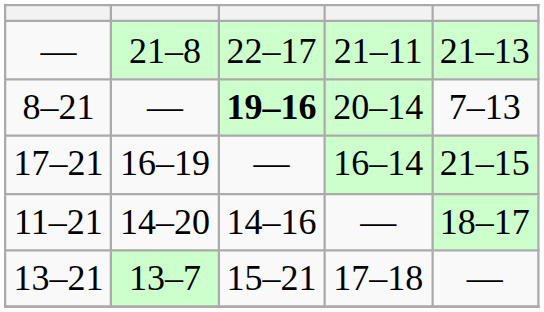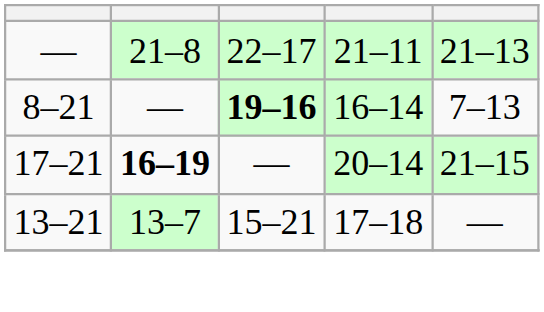 <table class="wikitable" style="text-align: center;">
 <tr>
 <th></th>
 <th></th>
 <th></th>
 <th></th>
 <th></th>
 </tr>
 <tr>
 <td>—</td>
 <td style="background:#ccffcc;">21–8</td>
 <td style="background:#ccffcc;">22–17</td>
 <td style="background:#ccffcc;">21–11</td>
 <td style="background:#ccffcc;">21–13</td>
 </tr>
 <tr>
 <td>8–21</td>
 <td>—</td>
 <td style="background:#ccffcc;"><strong>19–16</strong></td>
-<td style="background:#ccffcc;">20–14</td>
+<td style="background:#ccffcc;">16–14</td>
 <td>7–13</td>
 </tr>
 <tr>
 <td>17–21</td>
-<td>16–19</td>
+<td><strong>16–19</strong></td>
 <td>—</td>
-<td style="background:#ccffcc;">16–14</td>
+<td style="background:#ccffcc;">20–14</td>
 <td style="background:#ccffcc;">21–15</td>
-</tr>
-<tr>
-<td>11–21</td>
-<td>14–20</td>
-<td>14–16</td>
-<td>—</td>
-<td style="background:#ccffcc;">18–17</td>
 </tr>
 <tr>
 <td>13–21</td>
 <td style="background:#ccffcc;">13–7</td>
 <td>15–21</td>
 <td>17–18</td>
 <td>—</td>
 </tr>
 <tr>
 </tr>
 </table>
